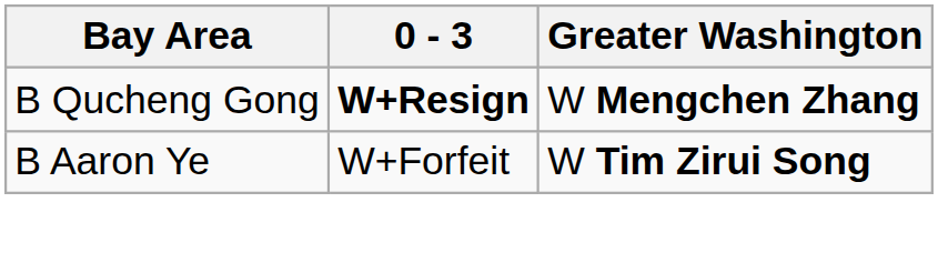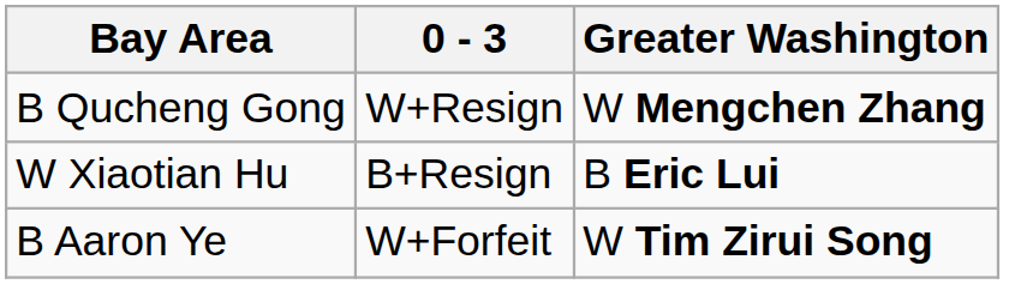 <table class="wikitable">
 <tr>
 <th>Bay Area</th>
 <th>0 - 3</th>
 <th>Greater Washington</th>
 </tr>
 <tr>
 <td>B Qucheng Gong</td>
-<td><strong>W+Resign</strong></td>
+<td>W+Resign</td>
 <td>W <strong>Mengchen Zhang</strong></td>
+</tr>
+<tr>
+<td>W Xiaotian Hu</td>
+<td>B+Resign</td>
+<td>B <strong>Eric Lui</strong></td>
 </tr>
 <tr>
 <td>B Aaron Ye</td>
 <td>W+Forfeit</td>
 <td>W <strong>Tim Zirui Song</strong></td>
 </tr>
 </table>
